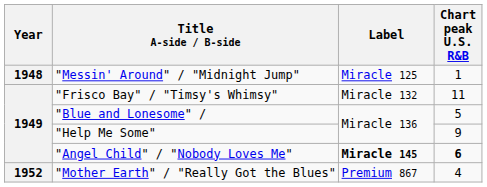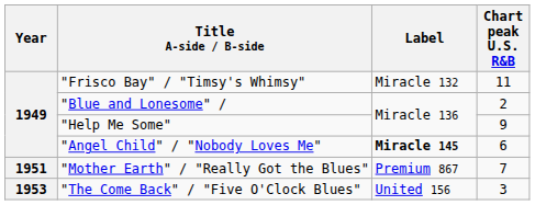 <table class="wikitable sortable plainrowheaders">
 <tr>
 <th scope="col" width=10%>Year</th>
 <th scope="col" width=%>Title<br><small>A-side / B-side</small></th>
 <th scope="col" width=20%>Label</th>
 <th scope="col" width=10% data-sort-type=number>Chart<br>peak<br>U.S.<br><a href='#'>R&B</a><br></th>
-</tr>
-<tr>
-<th scope="row">1948</th>
-<td>"<a href='#'>Messin' Around</a>" / "Midnight Jump"</td>
-<td><a href='#'>Miracle</a> <small>125</small></td>
-<td align="center">1</td>
 </tr>
 <tr>
 <th scope="row" rowspan="4">1949</th>
 <td>"Frisco Bay" / "Timsy's Whimsy"</td>
 <td>Miracle <small>132</small></td>
 <td align="center">11</td>
 </tr>
 <tr>
 <td>"<a href='#'>Blue and Lonesome</a>" /</td>
 <td rowspan="2">Miracle <small>136</small></td>
-<td align="center">5</td>
+<td align="center">2</td>
 </tr>
 <tr>
 <td>"Help Me Some"</td>
 <td align="center">9</td>
 </tr>
 <tr>
 <td>"<a href='#'>Angel Child</a>" / "<a href='#'>Nobody Loves Me</a>"</td>
 <td><strong>Miracle <small>145</small></strong></td>
-<td align="center"><strong>6</strong></td>
+<td align="center">6</td>
 </tr>
 <tr>
-<th scope="row">1952</th>
+<th scope="row">1951</th>
 <td>"<a href='#'>Mother Earth</a>" / "Really Got the Blues"</td>
 <td><a href='#'>Premium</a> <small>867</small></td>
-<td align="center">4</td>
+<td align="center">7</td>
+</tr>
+<tr>
+<th scope="row">1953</th>
+<td>"<a href='#'>The Come Back</a>" / "Five O'Clock Blues"</td>
+<td><a href='#'>United</a> <small>156</small></td>
+<td align="center">3</td>
 </tr>
 </table>
